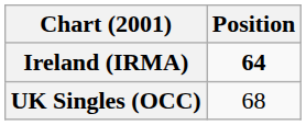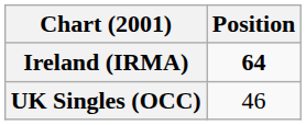 <table class="wikitable sortable plainrowheaders" style="text-align:center">
 <tr>
 <th>Chart (2001)</th>
 <th>Position</th>
 </tr>
 <tr>
 <th scope="row">Ireland (IRMA)</th>
 <td><strong>64</strong></td>
 </tr>
 <tr>
 <th scope="row">UK Singles (OCC)</th>
-<td>68</td>
+<td>46</td>
 </tr>
 </table>
